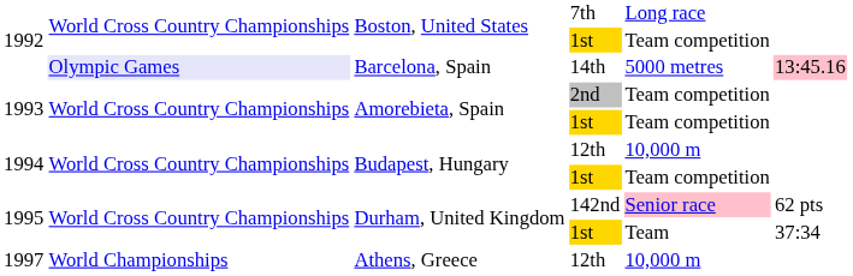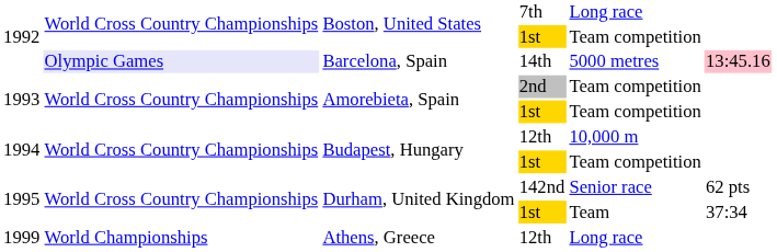 <table>
 <tr>
 <td rowspan=3>1992</td>
 <td rowspan=2><a href='#'>World Cross Country Championships</a></td>
 <td rowspan=2><a href='#'>Boston</a>, <a href='#'>United States</a></td>
 <td>7th</td>
 <td><a href='#'>Long race</a></td>
 <td></td>
 </tr>
 <tr>
 <td bgcolor="gold">1st</td>
 <td>Team competition</td>
 <td></td>
 </tr>
 <tr>
 <td style="background: lavender;"><a href='#'>Olympic Games</a></td>
 <td><a href='#'>Barcelona</a>, Spain</td>
 <td>14th</td>
 <td><a href='#'>5000 metres</a></td>
 <td style="background: pink;">13:45.16</td>
 </tr>
 <tr>
 <td rowspan=2>1993</td>
 <td rowspan=2><a href='#'>World Cross Country Championships</a></td>
 <td rowspan=2><a href='#'>Amorebieta</a>, Spain</td>
 <td bgcolor="silver">2nd</td>
 <td>Team competition</td>
 <td></td>
 </tr>
 <tr>
 <td bgcolor="gold">1st</td>
 <td>Team competition</td>
 <td></td>
 </tr>
 <tr>
 <td rowspan=2>1994</td>
 <td rowspan=2><a href='#'>World Cross Country Championships</a></td>
 <td rowspan=2><a href='#'>Budapest</a>, Hungary</td>
 <td>12th</td>
 <td><a href='#'>10,000 m</a></td>
 <td></td>
 </tr>
 <tr>
 <td bgcolor="gold">1st</td>
 <td>Team competition</td>
 <td></td>
 </tr>
 <tr>
 <td rowspan=2>1995</td>
 <td rowspan=2><a href='#'>World Cross Country Championships</a></td>
 <td rowspan=2><a href='#'>Durham</a>, United Kingdom</td>
 <td>142nd</td>
-<td style="background: pink;"><a href='#'>Senior race</a></td>
+<td><a href='#'>Senior race</a></td>
 <td>62 pts</td>
 </tr>
 <tr>
 <td bgcolor=gold>1st</td>
 <td>Team</td>
 <td>37:34</td>
 </tr>
 <tr>
-<td>1997</td>
+<td>1999</td>
 <td><a href='#'>World Championships</a></td>
 <td><a href='#'>Athens</a>, Greece</td>
 <td>12th</td>
-<td><a href='#'>10,000 m</a></td>
+<td><a href='#'>Long race</a></td>
 <td></td>
 </tr>
 </table>
